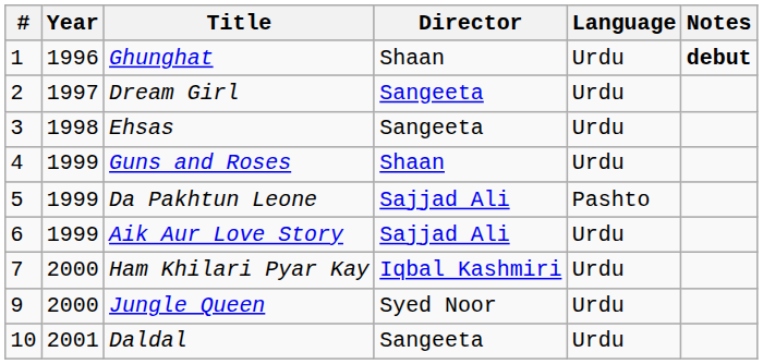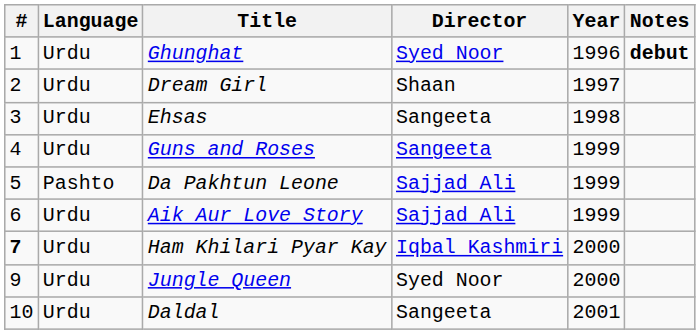 <table class="wikitable sortable">
 <tr>
 <th>#</th>
-<th>Year</th>
+<th>Language</th>
 <th>Title</th>
 <th>Director</th>
-<th>Language</th>
+<th>Year</th>
 <th>Notes</th>
 </tr>
 <tr>
 <td>1</td>
+<td>Urdu</td>
+<td><em><a href='#'>Ghunghat</a></em></td>
+<td><a href='#'>Syed Noor</a></td>
 <td>1996</td>
-<td><em><a href='#'>Ghunghat</a></em></td>
-<td>Shaan</td>
-<td>Urdu</td>
 <td><strong>debut</strong></td>
 </tr>
 <tr>
 <td>2</td>
+<td>Urdu</td>
+<td><em>Dream Girl</em></td>
+<td>Shaan</td>
 <td>1997</td>
-<td><em>Dream Girl</em></td>
-<td><a href='#'>Sangeeta</a></td>
-<td>Urdu</td>
 <td></td>
 </tr>
 <tr>
 <td>3</td>
-<td>1998</td>
+<td>Urdu</td>
 <td><em>Ehsas</em></td>
 <td>Sangeeta</td>
-<td>Urdu</td>
+<td>1998</td>
 <td></td>
 </tr>
 <tr>
 <td>4</td>
+<td>Urdu</td>
+<td><em><a href='#'>Guns and Roses</a></em></td>
+<td><a href='#'>Sangeeta</a></td>
 <td>1999</td>
-<td><em><a href='#'>Guns and Roses</a></em></td>
-<td><a href='#'>Shaan</a></td>
-<td>Urdu</td>
 <td></td>
 </tr>
 <tr>
 <td>5</td>
-<td>1999</td>
+<td>Pashto</td>
 <td><em>Da Pakhtun Leone</em></td>
 <td><a href='#'>Sajjad Ali</a></td>
-<td>Pashto</td>
+<td>1999</td>
 <td></td>
 </tr>
 <tr>
 <td>6</td>
-<td>1999</td>
+<td>Urdu</td>
 <td><em><a href='#'>Aik Aur Love Story</a></em></td>
 <td><a href='#'>Sajjad Ali</a></td>
-<td>Urdu</td>
+<td>1999</td>
 <td></td>
 </tr>
 <tr>
-<td>7</td>
-<td>2000</td>
+<td><strong>7</strong></td>
+<td>Urdu</td>
 <td><em>Ham Khilari Pyar Kay</em></td>
 <td><a href='#'>Iqbal Kashmiri</a></td>
-<td>Urdu</td>
+<td>2000</td>
 <td></td>
 </tr>
 <tr>
 <td>9</td>
-<td>2000</td>
+<td>Urdu</td>
 <td><em><a href='#'>Jungle Queen</a></em></td>
 <td>Syed Noor</td>
-<td>Urdu</td>
+<td>2000</td>
 <td></td>
 </tr>
 <tr>
 <td>10</td>
-<td>2001</td>
+<td>Urdu</td>
 <td><em>Daldal</em></td>
 <td>Sangeeta</td>
-<td>Urdu</td>
+<td>2001</td>
 <td></td>
 </tr>
 </table>
